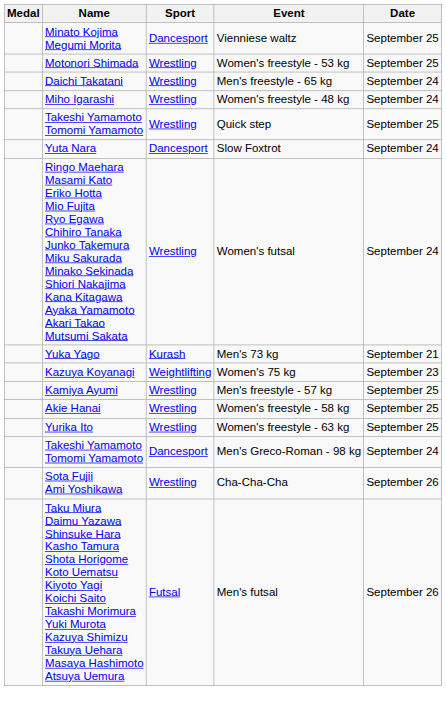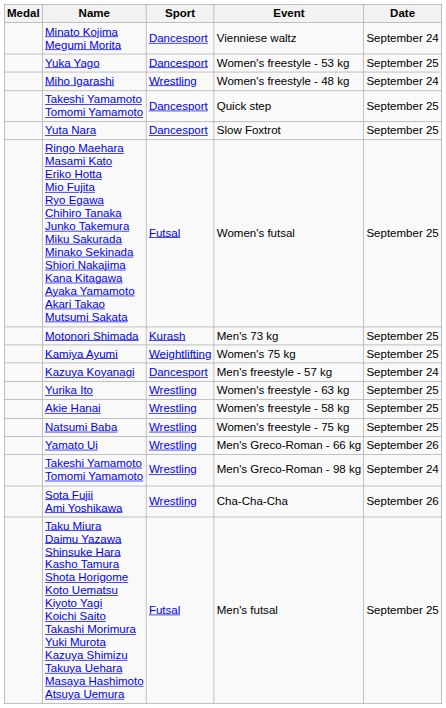 <table class="wikitable sortable">
 <tr>
 <th>Medal</th>
 <th>Name</th>
 <th>Sport</th>
 <th>Event</th>
 <th>Date</th>
 </tr>
 <tr>
 <td></td>
 <td><a href='#'>Minato Kojima</a><br><a href='#'>Megumi Morita</a></td>
 <td><a href='#'>Dancesport</a></td>
 <td>Vienniese waltz</td>
-<td>September 25</td>
+<td>September 24</td>
 </tr>
 <tr>
 <td></td>
-<td><a href='#'>Motonori Shimada</a></td>
-<td><a href='#'>Wrestling</a></td>
+<td><a href='#'>Yuka Yago</a></td>
+<td><a href='#'>Dancesport</a></td>
 <td>Women's freestyle - 53 kg</td>
 <td>September 25</td>
-</tr>
-<tr>
-<td></td>
-<td><a href='#'>Daichi Takatani</a></td>
-<td><a href='#'>Wrestling</a></td>
-<td>Men's freestyle - 65 kg</td>
-<td>September 24</td>
 </tr>
 <tr>
 <td></td>
 <td><a href='#'>Miho Igarashi</a></td>
 <td><a href='#'>Wrestling</a></td>
 <td>Women's freestyle - 48 kg</td>
 <td>September 24</td>
 </tr>
 <tr>
 <td></td>
 <td><a href='#'>Takeshi Yamamoto</a><br><a href='#'>Tomomi Yamamoto</a></td>
-<td><a href='#'>Wrestling</a></td>
+<td><a href='#'>Dancesport</a></td>
 <td>Quick step</td>
 <td>September 25</td>
 </tr>
 <tr>
 <td></td>
 <td><a href='#'>Yuta Nara</a></td>
 <td><a href='#'>Dancesport</a></td>
 <td>Slow Foxtrot</td>
+<td>September 25</td>
+</tr>
+<tr>
+<td></td>
+<td><a href='#'>Ringo Maehara</a><br><a href='#'>Masami Kato</a><br><a href='#'>Eriko Hotta</a><br><a href='#'>Mio Fujita</a><br><a href='#'>Ryo Egawa</a><br><a href='#'>Chihiro Tanaka</a><br><a href='#'>Junko Takemura</a><br><a href='#'>Miku Sakurada</a><br><a href='#'>Minako Sekinada</a><br><a href='#'>Shiori Nakajima</a><br><a href='#'>Kana Kitagawa</a><br><a href='#'>Ayaka Yamamoto</a><br><a href='#'>Akari Takao</a><br><a href='#'>Mutsumi Sakata</a></td>
+<td><a href='#'>Futsal</a></td>
+<td>Women's futsal</td>
+<td>September 25</td>
+</tr>
+<tr>
+<td></td>
+<td><a href='#'>Motonori Shimada</a></td>
+<td><a href='#'>Kurash</a></td>
+<td>Men's 73 kg</td>
+<td>September 25</td>
+</tr>
+<tr>
+<td></td>
+<td><a href='#'>Kamiya Ayumi</a></td>
+<td><a href='#'>Weightlifting</a></td>
+<td>Women's 75 kg</td>
+<td>September 25</td>
+</tr>
+<tr>
+<td></td>
+<td><a href='#'>Kazuya Koyanagi</a></td>
+<td><a href='#'>Dancesport</a></td>
+<td>Men's freestyle - 57 kg</td>
 <td>September 24</td>
 </tr>
 <tr>
 <td></td>
-<td><a href='#'>Ringo Maehara</a><br><a href='#'>Masami Kato</a><br><a href='#'>Eriko Hotta</a><br><a href='#'>Mio Fujita</a><br><a href='#'>Ryo Egawa</a><br><a href='#'>Chihiro Tanaka</a><br><a href='#'>Junko Takemura</a><br><a href='#'>Miku Sakurada</a><br><a href='#'>Minako Sekinada</a><br><a href='#'>Shiori Nakajima</a><br><a href='#'>Kana Kitagawa</a><br><a href='#'>Ayaka Yamamoto</a><br><a href='#'>Akari Takao</a><br><a href='#'>Mutsumi Sakata</a></td>
+<td><a href='#'>Yurika Ito</a></td>
 <td><a href='#'>Wrestling</a></td>
-<td>Women's futsal</td>
-<td>September 24</td>
-</tr>
-<tr>
-<td></td>
-<td><a href='#'>Yuka Yago</a></td>
-<td><a href='#'>Kurash</a></td>
-<td>Men's 73 kg</td>
-<td>September 21</td>
-</tr>
-<tr>
-<td></td>
-<td><a href='#'>Kazuya Koyanagi</a></td>
-<td><a href='#'>Weightlifting</a></td>
-<td>Women's 75 kg</td>
-<td>September 23</td>
-</tr>
-<tr>
-<td></td>
-<td><a href='#'>Kamiya Ayumi</a></td>
-<td><a href='#'>Wrestling</a></td>
-<td>Men's freestyle - 57 kg</td>
+<td>Women's freestyle - 63 kg</td>
 <td>September 25</td>
 </tr>
 <tr>
 <td></td>
 <td><a href='#'>Akie Hanai</a></td>
 <td><a href='#'>Wrestling</a></td>
 <td>Women's freestyle - 58 kg</td>
 <td>September 25</td>
 </tr>
 <tr>
 <td></td>
-<td><a href='#'>Yurika Ito</a></td>
+<td><a href='#'>Natsumi Baba</a></td>
 <td><a href='#'>Wrestling</a></td>
-<td>Women's freestyle - 63 kg</td>
+<td>Women's freestyle - 75 kg</td>
 <td>September 25</td>
 </tr>
 <tr>
 <td></td>
+<td><a href='#'>Yamato Ui</a></td>
+<td><a href='#'>Wrestling</a></td>
+<td>Men's Greco-Roman - 66 kg</td>
+<td>September 26</td>
+</tr>
+<tr>
+<td></td>
 <td><a href='#'>Takeshi Yamamoto</a><br><a href='#'>Tomomi Yamamoto</a></td>
-<td><a href='#'>Dancesport</a></td>
+<td><a href='#'>Wrestling</a></td>
 <td>Men's Greco-Roman - 98 kg</td>
 <td>September 24</td>
 </tr>
 <tr>
 <td></td>
 <td><a href='#'>Sota Fujii</a><br><a href='#'>Ami Yoshikawa</a></td>
 <td><a href='#'>Wrestling</a></td>
 <td>Cha-Cha-Cha</td>
 <td>September 26</td>
 </tr>
 <tr>
 <td></td>
 <td><a href='#'>Taku Miura</a><br><a href='#'>Daimu Yazawa</a><br><a href='#'>Shinsuke Hara</a><br><a href='#'>Kasho Tamura</a><br><a href='#'>Shota Horigome</a><br><a href='#'>Koto Uematsu</a><br><a href='#'>Kiyoto Yagi</a><br><a href='#'>Koichi Saito</a><br><a href='#'>Takashi Morimura</a><br><a href='#'>Yuki Murota</a><br><a href='#'>Kazuya Shimizu</a><br><a href='#'>Takuya Uehara</a><br><a href='#'>Masaya Hashimoto</a><br><a href='#'>Atsuya Uemura</a></td>
 <td><a href='#'>Futsal</a></td>
 <td>Men's futsal</td>
-<td>September 26</td>
+<td>September 25</td>
 </tr>
 </table>
